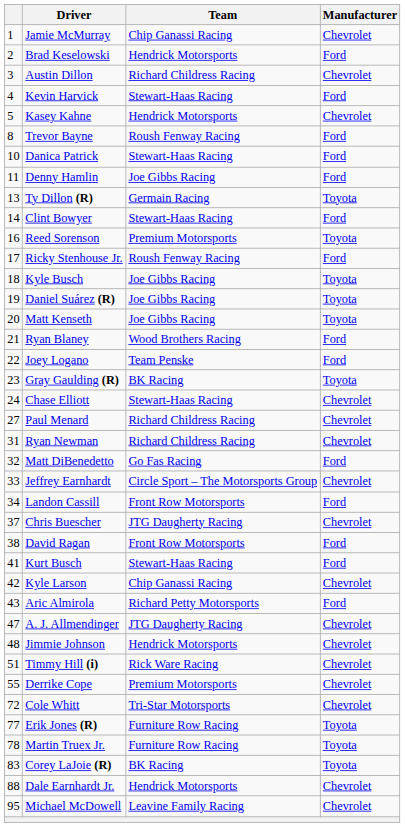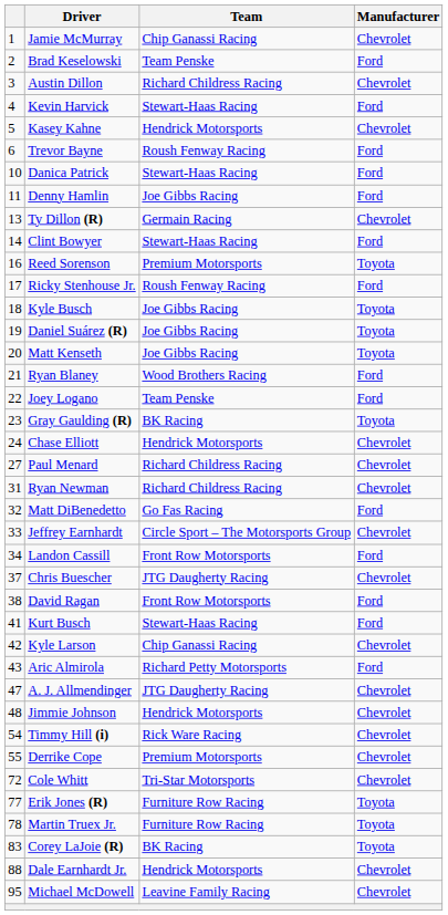 <table class="wikitable" style="font-size:95%">
 <tr>
 <th></th>
 <th>Driver</th>
 <th>Team</th>
 <th>Manufacturer</th>
 </tr>
 <tr>
 <td>1</td>
 <td><a href='#'>Jamie McMurray</a></td>
 <td><a href='#'>Chip Ganassi Racing</a></td>
 <td><a href='#'>Chevrolet</a></td>
 </tr>
 <tr>
 <td>2</td>
 <td><a href='#'>Brad Keselowski</a></td>
-<td><a href='#'>Hendrick Motorsports</a></td>
+<td><a href='#'>Team Penske</a></td>
 <td><a href='#'>Ford</a></td>
 </tr>
 <tr>
 <td>3</td>
 <td><a href='#'>Austin Dillon</a></td>
 <td><a href='#'>Richard Childress Racing</a></td>
 <td><a href='#'>Chevrolet</a></td>
 </tr>
 <tr>
 <td>4</td>
 <td><a href='#'>Kevin Harvick</a></td>
 <td><a href='#'>Stewart-Haas Racing</a></td>
 <td><a href='#'>Ford</a></td>
 </tr>
 <tr>
 <td>5</td>
 <td><a href='#'>Kasey Kahne</a></td>
 <td><a href='#'>Hendrick Motorsports</a></td>
 <td><a href='#'>Chevrolet</a></td>
 </tr>
 <tr>
-<td>8</td>
+<td>6</td>
 <td><a href='#'>Trevor Bayne</a></td>
 <td><a href='#'>Roush Fenway Racing</a></td>
 <td><a href='#'>Ford</a></td>
 </tr>
 <tr>
 <td>10</td>
 <td><a href='#'>Danica Patrick</a></td>
 <td><a href='#'>Stewart-Haas Racing</a></td>
 <td><a href='#'>Ford</a></td>
 </tr>
 <tr>
 <td>11</td>
 <td><a href='#'>Denny Hamlin</a></td>
 <td><a href='#'>Joe Gibbs Racing</a></td>
 <td><a href='#'>Ford</a></td>
 </tr>
 <tr>
 <td>13</td>
 <td><a href='#'>Ty Dillon</a> <strong>(R)</strong></td>
 <td><a href='#'>Germain Racing</a></td>
-<td><a href='#'>Toyota</a></td>
+<td><a href='#'>Chevrolet</a></td>
 </tr>
 <tr>
 <td>14</td>
 <td><a href='#'>Clint Bowyer</a></td>
 <td><a href='#'>Stewart-Haas Racing</a></td>
 <td><a href='#'>Ford</a></td>
 </tr>
 <tr>
 <td>16</td>
 <td><a href='#'>Reed Sorenson</a></td>
 <td><a href='#'>Premium Motorsports</a></td>
 <td><a href='#'>Toyota</a></td>
 </tr>
 <tr>
 <td>17</td>
 <td><a href='#'>Ricky Stenhouse Jr.</a></td>
 <td><a href='#'>Roush Fenway Racing</a></td>
 <td><a href='#'>Ford</a></td>
 </tr>
 <tr>
 <td>18</td>
 <td><a href='#'>Kyle Busch</a></td>
 <td><a href='#'>Joe Gibbs Racing</a></td>
 <td><a href='#'>Toyota</a></td>
 </tr>
 <tr>
 <td>19</td>
 <td><a href='#'>Daniel Suárez</a> <strong>(R)</strong></td>
 <td><a href='#'>Joe Gibbs Racing</a></td>
 <td><a href='#'>Toyota</a></td>
 </tr>
 <tr>
 <td>20</td>
 <td><a href='#'>Matt Kenseth</a></td>
 <td><a href='#'>Joe Gibbs Racing</a></td>
 <td><a href='#'>Toyota</a></td>
 </tr>
 <tr>
 <td>21</td>
 <td><a href='#'>Ryan Blaney</a></td>
 <td><a href='#'>Wood Brothers Racing</a></td>
 <td><a href='#'>Ford</a></td>
 </tr>
 <tr>
 <td>22</td>
 <td><a href='#'>Joey Logano</a></td>
 <td><a href='#'>Team Penske</a></td>
 <td><a href='#'>Ford</a></td>
 </tr>
 <tr>
 <td>23</td>
 <td><a href='#'>Gray Gaulding</a> <strong>(R)</strong></td>
 <td><a href='#'>BK Racing</a></td>
 <td><a href='#'>Toyota</a></td>
 </tr>
 <tr>
 <td>24</td>
 <td><a href='#'>Chase Elliott</a></td>
-<td><a href='#'>Stewart-Haas Racing</a></td>
+<td><a href='#'>Hendrick Motorsports</a></td>
 <td><a href='#'>Chevrolet</a></td>
 </tr>
 <tr>
 <td>27</td>
 <td><a href='#'>Paul Menard</a></td>
 <td><a href='#'>Richard Childress Racing</a></td>
 <td><a href='#'>Chevrolet</a></td>
 </tr>
 <tr>
 <td>31</td>
 <td><a href='#'>Ryan Newman</a></td>
 <td><a href='#'>Richard Childress Racing</a></td>
 <td><a href='#'>Chevrolet</a></td>
 </tr>
 <tr>
 <td>32</td>
 <td><a href='#'>Matt DiBenedetto</a></td>
 <td><a href='#'>Go Fas Racing</a></td>
 <td><a href='#'>Ford</a></td>
 </tr>
 <tr>
 <td>33</td>
 <td><a href='#'>Jeffrey Earnhardt</a></td>
 <td><a href='#'>Circle Sport – The Motorsports Group</a></td>
 <td><a href='#'>Chevrolet</a></td>
 </tr>
 <tr>
 <td>34</td>
 <td><a href='#'>Landon Cassill</a></td>
 <td><a href='#'>Front Row Motorsports</a></td>
 <td><a href='#'>Ford</a></td>
 </tr>
 <tr>
 <td>37</td>
 <td><a href='#'>Chris Buescher</a></td>
 <td><a href='#'>JTG Daugherty Racing</a></td>
 <td><a href='#'>Chevrolet</a></td>
 </tr>
 <tr>
 <td>38</td>
 <td><a href='#'>David Ragan</a></td>
 <td><a href='#'>Front Row Motorsports</a></td>
 <td><a href='#'>Ford</a></td>
 </tr>
 <tr>
 <td>41</td>
 <td><a href='#'>Kurt Busch</a></td>
 <td><a href='#'>Stewart-Haas Racing</a></td>
 <td><a href='#'>Ford</a></td>
 </tr>
 <tr>
 <td>42</td>
 <td><a href='#'>Kyle Larson</a></td>
 <td><a href='#'>Chip Ganassi Racing</a></td>
 <td><a href='#'>Chevrolet</a></td>
 </tr>
 <tr>
 <td>43</td>
 <td><a href='#'>Aric Almirola</a></td>
 <td><a href='#'>Richard Petty Motorsports</a></td>
 <td><a href='#'>Ford</a></td>
 </tr>
 <tr>
 <td>47</td>
 <td><a href='#'>A. J. Allmendinger</a></td>
 <td><a href='#'>JTG Daugherty Racing</a></td>
 <td><a href='#'>Chevrolet</a></td>
 </tr>
 <tr>
 <td>48</td>
 <td><a href='#'>Jimmie Johnson</a></td>
 <td><a href='#'>Hendrick Motorsports</a></td>
 <td><a href='#'>Chevrolet</a></td>
 </tr>
 <tr>
-<td>51</td>
+<td>54</td>
 <td><a href='#'>Timmy Hill</a> <strong>(i)</strong></td>
 <td><a href='#'>Rick Ware Racing</a></td>
 <td><a href='#'>Chevrolet</a></td>
 </tr>
 <tr>
 <td>55</td>
 <td><a href='#'>Derrike Cope</a></td>
 <td><a href='#'>Premium Motorsports</a></td>
 <td><a href='#'>Chevrolet</a></td>
 </tr>
 <tr>
 <td>72</td>
 <td><a href='#'>Cole Whitt</a></td>
 <td><a href='#'>Tri-Star Motorsports</a></td>
 <td><a href='#'>Chevrolet</a></td>
 </tr>
 <tr>
 <td>77</td>
 <td><a href='#'>Erik Jones</a> <strong>(R)</strong></td>
 <td><a href='#'>Furniture Row Racing</a></td>
 <td><a href='#'>Toyota</a></td>
 </tr>
 <tr>
 <td>78</td>
 <td><a href='#'>Martin Truex Jr.</a></td>
 <td><a href='#'>Furniture Row Racing</a></td>
 <td><a href='#'>Toyota</a></td>
 </tr>
 <tr>
 <td>83</td>
 <td><a href='#'>Corey LaJoie</a> <strong>(R)</strong></td>
 <td><a href='#'>BK Racing</a></td>
 <td><a href='#'>Toyota</a></td>
 </tr>
 <tr>
 <td>88</td>
 <td><a href='#'>Dale Earnhardt Jr.</a></td>
 <td><a href='#'>Hendrick Motorsports</a></td>
 <td><a href='#'>Chevrolet</a></td>
 </tr>
 <tr>
 <td>95</td>
 <td><a href='#'>Michael McDowell</a></td>
 <td><a href='#'>Leavine Family Racing</a></td>
 <td><a href='#'>Chevrolet</a></td>
 </tr>
 <tr>
 <th colspan="4"></th>
 </tr>
 </table>
